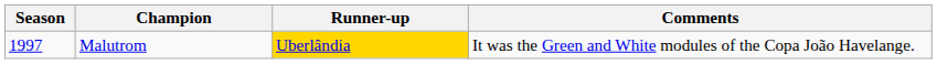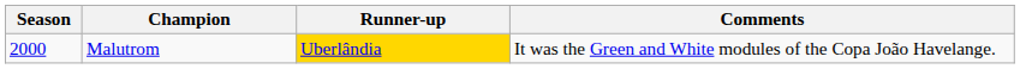 <table class="wikitable sortable">
 <tr>
 <th width=60px>Season</th>
 <th width=180px>Champion</th>
 <th width=180px>Runner-up</th>
 <th width=50%>Comments</th>
 </tr>
 <tr>
-<td><a href='#'>1997</a></td>
+<td><a href='#'>2000</a></td>
 <td> <a href='#'>Malutrom</a></td>
 <td style="background: gold;"> <a href='#'>Uberlândia</a></td>
 <td>It was the <a href='#'>Green and White</a> modules of the Copa João Havelange.</td>
 </tr>
 </table>
